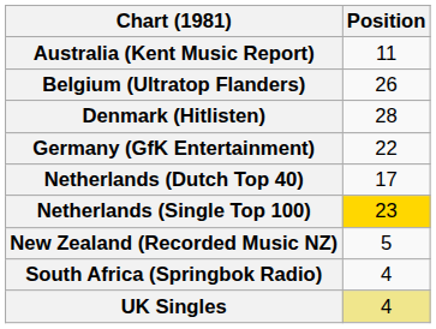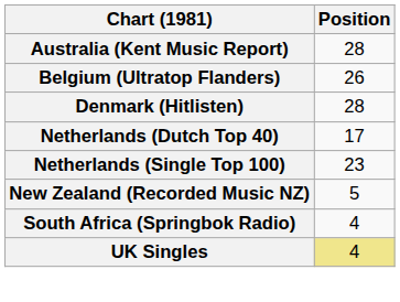 <table class="wikitable sortable plainrowheaders" style="text-align:center">
 <tr>
 <th>Chart (1981)</th>
 <th>Position</th>
 </tr>
 <tr>
 <th scope="row">Australia (Kent Music Report)</th>
-<td>11</td>
+<td>28</td>
 </tr>
 <tr>
 <th scope="row">Belgium (Ultratop Flanders)</th>
 <td>26</td>
 </tr>
 <tr>
 <th scope="row">Denmark (Hitlisten)</th>
 <td>28</td>
 </tr>
 <tr>
-<th scope="row">Germany (GfK Entertainment)</th>
-<td>22</td>
-</tr>
-<tr>
 <th scope="row">Netherlands (Dutch Top 40)</th>
 <td>17</td>
 </tr>
 <tr>
 <th scope="row">Netherlands (Single Top 100)</th>
-<td style="background: gold;">23</td>
+<td>23</td>
 </tr>
 <tr>
 <th scope="row">New Zealand (Recorded Music NZ)</th>
 <td>5</td>
 </tr>
 <tr>
 <th scope="row">South Africa (Springbok Radio)</th>
 <td>4</td>
 </tr>
 <tr>
 <th scope="row">UK Singles</th>
 <td style="background: khaki;">4</td>
 </tr>
 </table>
